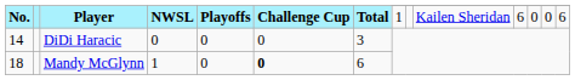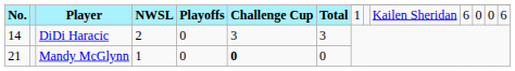 <table class="wikitable sortable">
 <tr>
 <th rowspan="2" style="background:#A9F1FD; color:#000000;">No.</th>
 <th rowspan="2" style="background:#A9F1FD; color:#000000;"></th>
 <th rowspan="2" style="background:#A9F1FD; color:#000000;">Player</th>
 <th rowspan="2" style="background:#A9F1FD; color:#000000;">NWSL</th>
 <th rowspan="2" style="background:#A9F1FD; color:#000000;">Playoffs</th>
 <th rowspan="2" style="background:#A9F1FD; color:#000000;">Challenge Cup</th>
 <th rowspan="2" style="background:#A9F1FD; color:#000000;">Total</th>
 </tr>
 <tr>
 <td>1</td>
 <td></td>
 <td><a href='#'>Kailen Sheridan</a></td>
 <td>6</td>
 <td>0</td>
 <td>0</td>
 <td>6</td>
 </tr>
 <tr>
 <td>14</td>
 <td></td>
 <td><a href='#'>DiDi Haracic</a></td>
+<td>2</td>
 <td>0</td>
-<td>0</td>
-<td>0</td>
+<td>3</td>
 <td>3</td>
 </tr>
 <tr>
-<td>18</td>
+<td>21</td>
 <td></td>
 <td><a href='#'>Mandy McGlynn</a></td>
 <td>1</td>
 <td>0</td>
 <td><strong>0</strong></td>
-<td>6</td>
+<td>0</td>
 </tr>
 </table>
